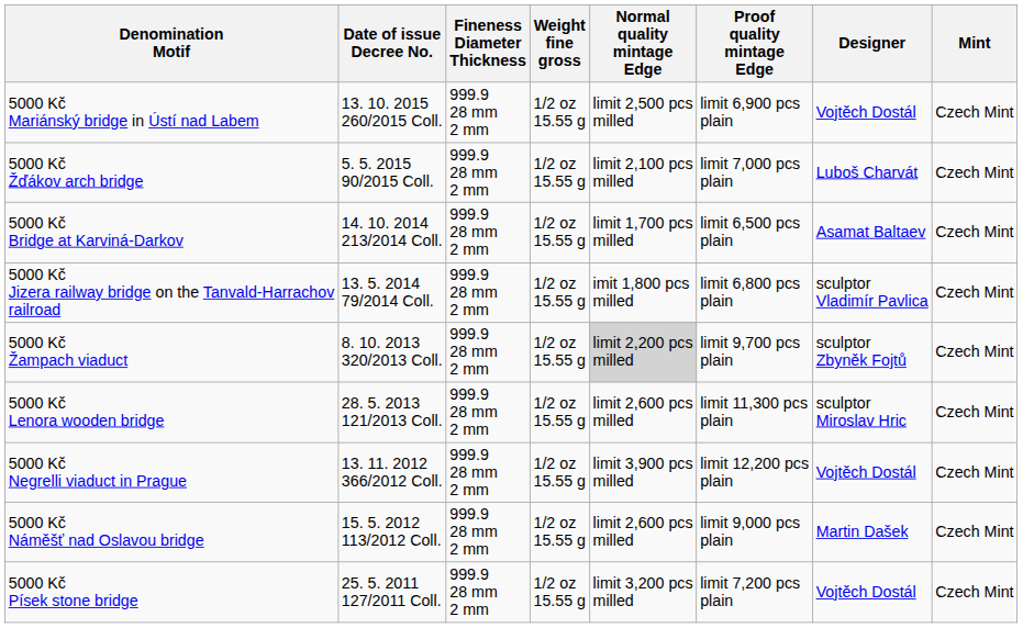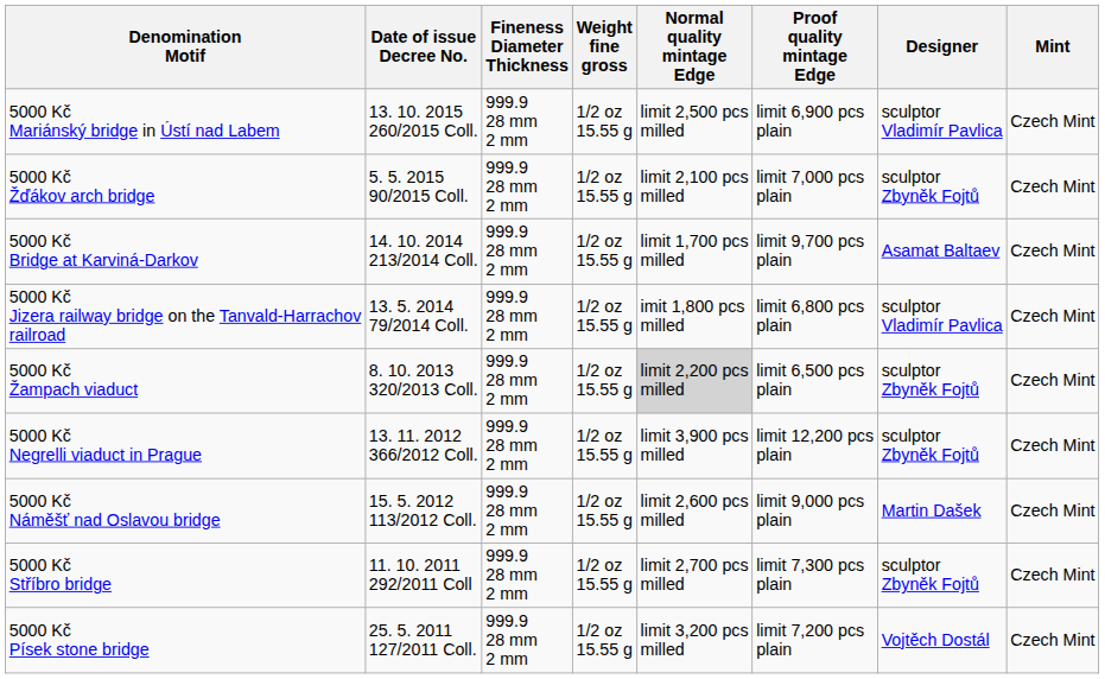 <table class="wikitable">
 <tr>
 <th>Denomination<br>Motif</th>
 <th>Date of issue<br>Decree No.</th>
 <th>Fineness<br>Diameter<br>Thickness</th>
 <th>Weight<br>fine<br>gross</th>
 <th>Normal<br>quality<br>mintage<br>Edge</th>
 <th>Proof<br>quality<br>mintage<br>Edge</th>
 <th>Designer</th>
 <th>Mint</th>
 </tr>
 <tr>
 <td>5000 Kč<br><a href='#'>Mariánský bridge</a> in <a href='#'>Ústí nad Labem</a></td>
 <td>13. 10. 2015<br>260/2015 Coll.</td>
 <td>999.9<br>28 mm<br>2 mm</td>
 <td>1/2 oz<br>15.55 g</td>
 <td>limit 2,500 pcs<br>milled</td>
 <td>limit 6,900 pcs<br>plain</td>
-<td><a href='#'>Vojtěch Dostál</a></td>
+<td>sculptor<br><a href='#'>Vladimír Pavlica</a></td>
 <td>Czech Mint</td>
 </tr>
 <tr>
 <td>5000 Kč<br><a href='#'>Žďákov arch bridge</a></td>
 <td>5. 5. 2015<br>90/2015 Coll.</td>
 <td>999.9<br>28 mm<br>2 mm</td>
 <td>1/2 oz<br>15.55 g</td>
 <td>limit 2,100 pcs<br>milled</td>
 <td>limit 7,000 pcs<br>plain</td>
-<td><a href='#'>Luboš Charvát</a></td>
+<td>sculptor<br><a href='#'>Zbyněk Fojtů</a></td>
 <td>Czech Mint</td>
 </tr>
 <tr>
 <td>5000 Kč<br><a href='#'>Bridge at Karviná-Darkov</a></td>
 <td>14. 10. 2014<br>213/2014 Coll.</td>
 <td>999.9<br>28 mm<br>2 mm</td>
 <td>1/2 oz<br>15.55 g</td>
 <td>limit 1,700 pcs<br>milled</td>
-<td>limit 6,500 pcs<br>plain</td>
+<td>limit 9,700 pcs<br>plain</td>
 <td><a href='#'>Asamat Baltaev</a></td>
 <td>Czech Mint</td>
 </tr>
 <tr>
 <td>5000 Kč<br><a href='#'>Jizera railway bridge</a> on the <a href='#'>Tanvald-Harrachov</a><br><a href='#'>railroad</a></td>
 <td>13. 5. 2014<br>79/2014 Coll.</td>
 <td>999.9<br>28 mm<br>2 mm</td>
 <td>1/2 oz<br>15.55 g</td>
 <td>imit 1,800 pcs<br>milled</td>
 <td>limit 6,800 pcs<br>plain</td>
 <td>sculptor<br><a href='#'>Vladimír Pavlica</a></td>
 <td>Czech Mint</td>
 </tr>
 <tr>
 <td>5000 Kč<br><a href='#'>Žampach viaduct</a></td>
 <td>8. 10. 2013<br>320/2013 Coll.</td>
 <td>999.9<br>28 mm<br>2 mm</td>
 <td>1/2 oz<br>15.55 g</td>
 <td style="background: lightgrey;">limit 2,200 pcs<br>milled</td>
-<td>limit 9,700 pcs<br>plain</td>
+<td>limit 6,500 pcs<br>plain</td>
 <td>sculptor<br><a href='#'>Zbyněk Fojtů</a></td>
-<td>Czech Mint</td>
-</tr>
-<tr>
-<td>5000 Kč<br><a href='#'>Lenora wooden bridge</a></td>
-<td>28. 5. 2013<br>121/2013 Coll.</td>
-<td>999.9<br>28 mm<br>2 mm</td>
-<td>1/2 oz<br>15.55 g</td>
-<td>limit 2,600 pcs<br>milled</td>
-<td>limit 11,300 pcs<br>plain</td>
-<td>sculptor<br><a href='#'>Miroslav Hric</a></td>
 <td>Czech Mint</td>
 </tr>
 <tr>
 <td>5000 Kč<br><a href='#'>Negrelli viaduct in Prague</a></td>
 <td>13. 11. 2012<br>366/2012 Coll.</td>
 <td>999.9<br>28 mm<br>2 mm</td>
 <td>1/2 oz<br>15.55 g</td>
 <td>limit 3,900 pcs<br>milled</td>
 <td>limit 12,200 pcs<br>plain</td>
-<td><a href='#'>Vojtěch Dostál</a></td>
+<td>sculptor<br><a href='#'>Zbyněk Fojtů</a></td>
 <td>Czech Mint</td>
 </tr>
 <tr>
 <td>5000 Kč<br><a href='#'>Náměšť nad Oslavou bridge</a></td>
 <td>15. 5. 2012<br>113/2012 Coll.</td>
 <td>999.9<br>28 mm<br>2 mm</td>
 <td>1/2 oz<br>15.55 g</td>
 <td>limit 2,600 pcs<br>milled</td>
 <td>limit 9,000 pcs<br>plain</td>
 <td><a href='#'>Martin Dašek</a></td>
 <td>Czech Mint</td>
 </tr>
 <tr>
+<td>5000 Kč<br><a href='#'>Stříbro bridge</a></td>
+<td>11. 10. 2011<br>292/2011 Coll</td>
+<td>999.9<br>28 mm<br>2 mm</td>
+<td>1/2 oz<br>15.55 g</td>
+<td>limit 2,700 pcs<br>milled</td>
+<td>limit 7,300 pcs<br>plain</td>
+<td>sculptor<br><a href='#'>Zbyněk Fojtů</a></td>
+<td>Czech Mint</td>
+</tr>
+<tr>
 <td>5000 Kč<br><a href='#'>Písek stone bridge</a></td>
 <td>25. 5. 2011<br>127/2011 Coll.</td>
 <td>999.9<br>28 mm<br>2 mm</td>
 <td>1/2 oz<br>15.55 g</td>
 <td>limit 3,200 pcs<br>milled</td>
 <td>limit 7,200 pcs<br>plain</td>
 <td><a href='#'>Vojtěch Dostál</a></td>
 <td>Czech Mint</td>
 </tr>
 </table>
